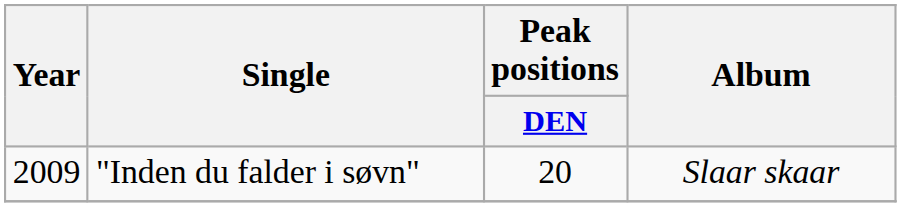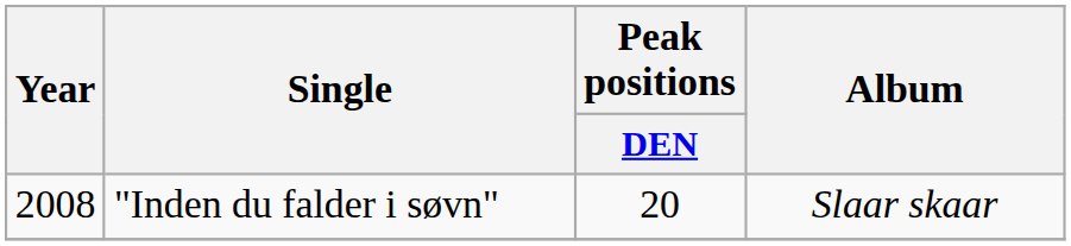 <table class="wikitable">
 <tr>
 <th align="center" rowspan="2" width="10">Year</th>
 <th align="center" rowspan="2" width="180">Single</th>
 <th align="center" colspan="1" width="20">Peak positions</th>
 <th align="center" rowspan="2" width="120">Album</th>
 </tr>
 <tr>
 <th scope="col" style="width:3em;font-size:90%;"><a href='#'>DEN</a><br></th>
 </tr>
 <tr>
-<td style="text-align:center;">2009</td>
+<td style="text-align:center;">2008</td>
 <td>"Inden du falder i søvn"</td>
 <td style="text-align:center;">20</td>
 <td style="text-align:center;"><em>Slaar skaar</em></td>
 </tr>
 <tr>
 </tr>
 </table>
